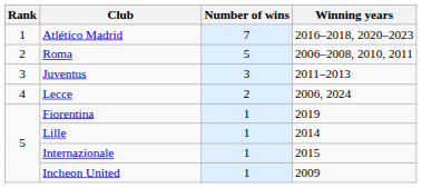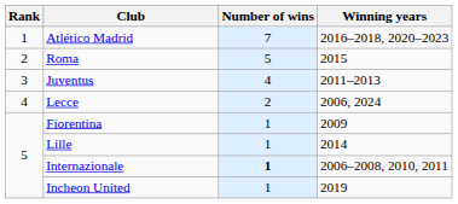 <table class="wikitable sortable" style="text-align:center">
 <tr style="background-color:#CEDAF2;">
 <th>Rank</th>
 <th style="width:200px;">Club</th>
 <th>Number of wins</th>
 <th class="unsortable">Winning years</th>
 </tr>
 <tr>
 <td>1</td>
 <td style="text-align:left;"> <a href='#'>Atlético Madrid</a></td>
 <td style="background-color:#DDEEFF;">7</td>
 <td style="text-align:left;">2016–2018, 2020–2023</td>
 </tr>
 <tr>
 <td>2</td>
 <td style="text-align:left;"> <a href='#'>Roma</a></td>
 <td style="background-color:#DDEEFF;">5</td>
-<td style="text-align:left;">2006–2008, 2010, 2011</td>
+<td style="text-align:left;">2015</td>
 </tr>
 <tr>
 <td>3</td>
 <td style="text-align:left;"> <a href='#'>Juventus</a></td>
-<td style="background-color:#DDEEFF;">3</td>
+<td style="background-color:#DDEEFF;">4</td>
 <td style="text-align:left;">2011–2013</td>
 </tr>
 <tr>
 <td>4</td>
 <td style="text-align:left;"> <a href='#'>Lecce</a></td>
 <td style="background-color:#DDEEFF;">2</td>
 <td style="text-align:left;">2006, 2024</td>
 </tr>
 <tr>
 <td rowspan=4>5</td>
 <td style="text-align:left;"> <a href='#'>Fiorentina</a></td>
 <td style="background-color:#DDEEFF;">1</td>
-<td style="text-align:left;">2019</td>
+<td style="text-align:left;">2009</td>
 </tr>
 <tr>
 <td style="text-align:left;"> <a href='#'>Lille</a></td>
 <td style="background-color:#DDEEFF;">1</td>
 <td style="text-align:left;">2014</td>
 </tr>
 <tr>
 <td style="text-align:left;"> <a href='#'>Internazionale</a></td>
-<td style="background-color:#DDEEFF;">1</td>
-<td style="text-align:left;">2015</td>
+<td style="background-color:#DDEEFF;"><strong>1</strong></td>
+<td style="text-align:left;">2006–2008, 2010, 2011</td>
 </tr>
 <tr>
 <td style="text-align:left;"> <a href='#'>Incheon United</a></td>
 <td style="background-color:#DDEEFF;">1</td>
-<td style="text-align:left;">2009</td>
+<td style="text-align:left;">2019</td>
 </tr>
 </table>
